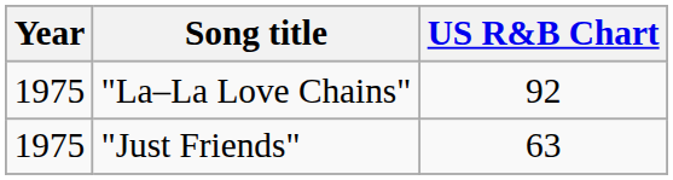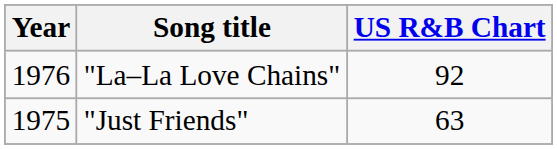 <table class="wikitable">
 <tr>
 <th>Year</th>
 <th>Song title</th>
 <th><a href='#'>US R&B Chart</a></th>
 </tr>
 <tr>
-<td>1975</td>
+<td>1976</td>
 <td>"La–La Love Chains"</td>
 <td style="text-align:center;">92</td>
 </tr>
 <tr>
 <td>1975</td>
 <td>"Just Friends"</td>
 <td style="text-align:center;">63</td>
 </tr>
 </table>
